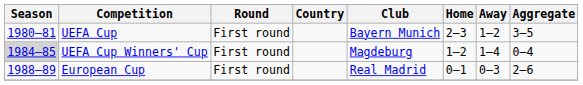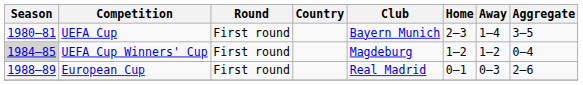 <table class="wikitable">
 <tr>
 <th>Season</th>
 <th>Competition</th>
 <th>Round</th>
 <th>Country</th>
 <th>Club</th>
 <th>Home</th>
 <th>Away</th>
 <th>Aggregate</th>
 </tr>
 <tr>
 <td><a href='#'>1980–81</a></td>
 <td><a href='#'>UEFA Cup</a></td>
 <td>First round</td>
 <td></td>
 <td><a href='#'>Bayern Munich</a></td>
 <td>2–3</td>
-<td>1–2</td>
+<td>1–4</td>
 <td>3–5</td>
 </tr>
 <tr>
 <td style="background: lightgrey;"><a href='#'>1984–85</a></td>
 <td><a href='#'>UEFA Cup Winners' Cup</a></td>
 <td>First round</td>
 <td></td>
 <td><a href='#'>Magdeburg</a></td>
 <td>1–2</td>
-<td>1–4</td>
+<td>1–2</td>
 <td>0–4</td>
 </tr>
 <tr>
 <td><a href='#'>1988–89</a></td>
 <td><a href='#'>European Cup</a></td>
 <td>First round</td>
 <td></td>
 <td><a href='#'>Real Madrid</a></td>
 <td>0–1</td>
 <td>0–3</td>
 <td>2–6</td>
 </tr>
 <tr>
 </tr>
 </table>
